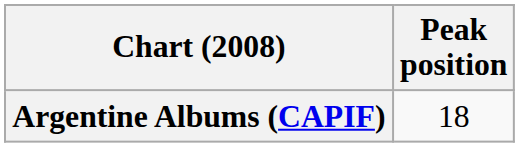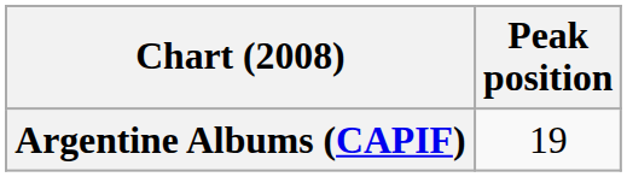 <table class="wikitable sortable plainrowheaders" style="text-align:center">
 <tr>
 <th scope="col">Chart (2008)</th>
 <th scope="col">Peak<br> position</th>
 </tr>
 <tr>
 <th scope="row">Argentine Albums (<a href='#'>CAPIF</a>)</th>
-<td>18</td>
+<td>19</td>
 </tr>
 </table>
